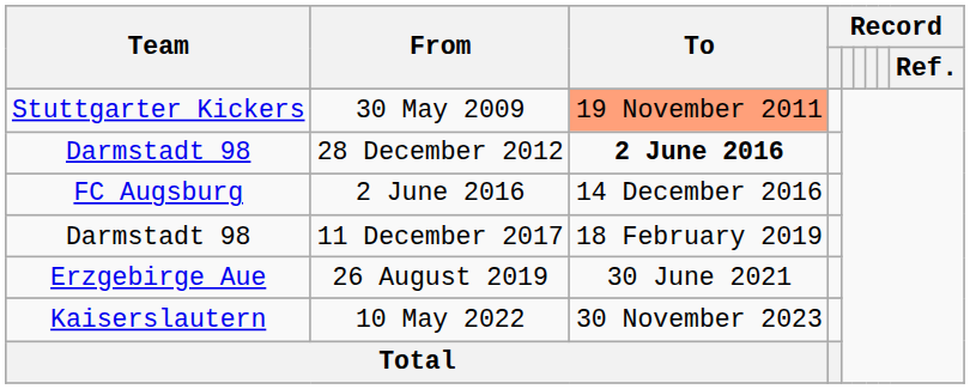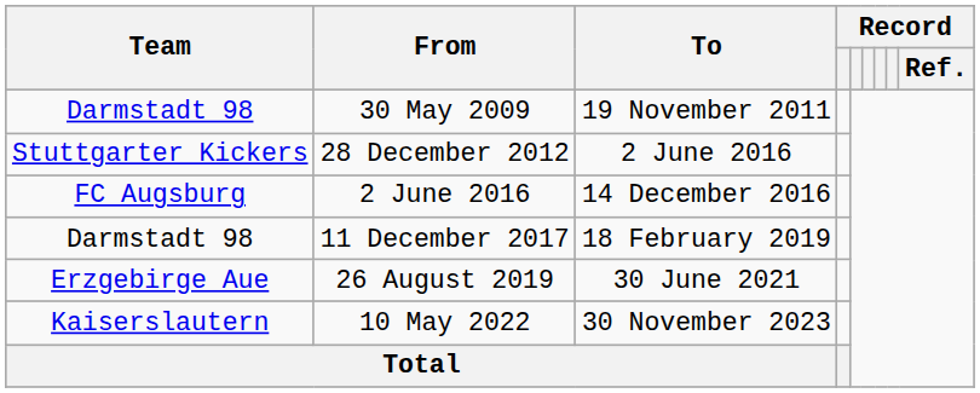 <table class="wikitable" style="text-align: center">
 <tr>
 <th rowspan="2">Team</th>
 <th rowspan="2">From</th>
 <th rowspan="2">To</th>
 <th colspan="6">Record</th>
 </tr>
 <tr>
 <th></th>
 <th></th>
 <th></th>
 <th></th>
 <th></th>
 <th>Ref.</th>
 </tr>
 <tr>
-<td><a href='#'>Stuttgarter Kickers</a></td>
+<td><a href='#'>Darmstadt 98</a></td>
 <td>30 May 2009</td>
-<td style="background: lightsalmon;">19 November 2011<br></td>
+<td>19 November 2011<br></td>
 <td></td>
 </tr>
 <tr>
-<td><a href='#'>Darmstadt 98</a></td>
+<td><a href='#'>Stuttgarter Kickers</a></td>
 <td>28 December 2012</td>
-<td><strong>2 June 2016<br></strong></td>
+<td>2 June 2016<br></td>
 <td></td>
 </tr>
 <tr>
 <td><a href='#'>FC Augsburg</a></td>
 <td>2 June 2016</td>
 <td>14 December 2016<br></td>
 <td></td>
 </tr>
 <tr>
 <td>Darmstadt 98</td>
 <td>11 December 2017</td>
 <td>18 February 2019<br></td>
 <td></td>
 </tr>
 <tr>
 <td><a href='#'>Erzgebirge Aue</a></td>
 <td>26 August 2019</td>
 <td>30 June 2021<br></td>
 <td></td>
 </tr>
 <tr>
 <td><a href='#'>Kaiserslautern</a></td>
 <td>10 May 2022</td>
 <td>30 November 2023<br></td>
 <td></td>
 </tr>
 <tr>
 <th colspan="3">Total<br></th>
 <th></th>
 </tr>
 </table>
